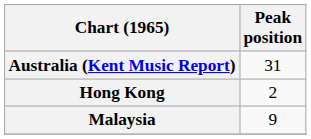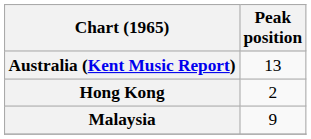 <table class="wikitable sortable plainrowheaders" style="text-align:center">
 <tr>
 <th>Chart (1965)</th>
 <th>Peak<br>position</th>
 </tr>
 <tr>
 <th scope="row">Australia (<a href='#'>Kent Music Report</a>)</th>
-<td>31</td>
+<td>13</td>
 </tr>
 <tr>
 <th scope=row>Hong Kong</th>
 <td>2</td>
 </tr>
 <tr>
 <th scope=row>Malaysia</th>
 <td>9</td>
 </tr>
 <tr>
 </tr>
 <tr>
 </tr>
 </table>
